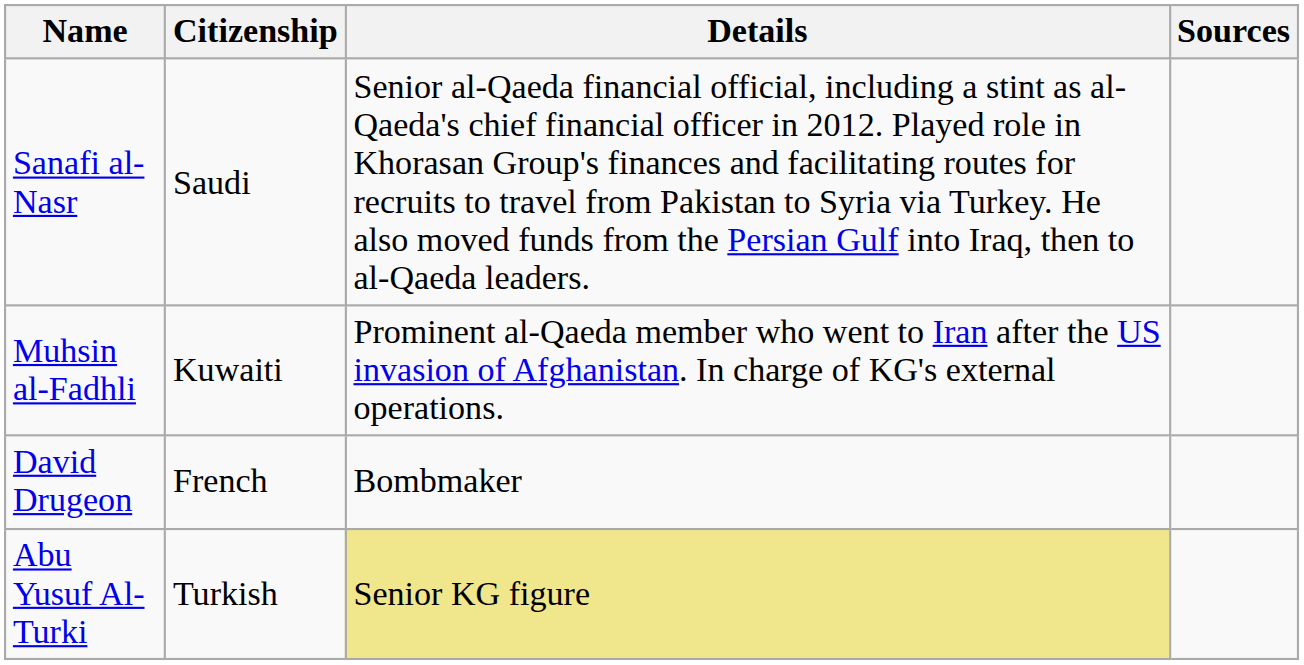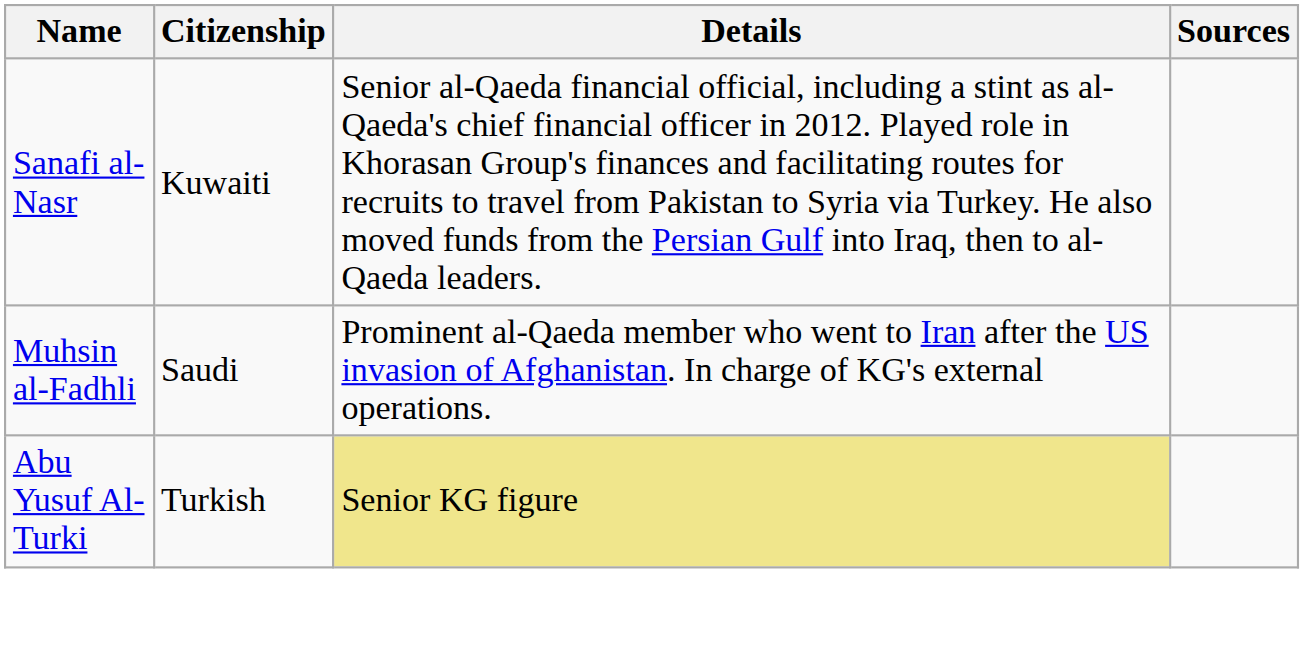 <table class="wikitable sortable">
 <tr>
 <th>Name</th>
 <th>Citizenship</th>
 <th>Details</th>
 <th>Sources</th>
 </tr>
 <tr>
 <td><a href='#'>Sanafi al-Nasr</a></td>
-<td>Saudi</td>
+<td>Kuwaiti</td>
 <td>Senior al-Qaeda financial official, including a stint as al-Qaeda's chief financial officer in 2012. Played role in Khorasan Group's finances and facilitating routes for recruits to travel from Pakistan to Syria via Turkey. He also moved funds from the <a href='#'>Persian Gulf</a> into Iraq, then to al-Qaeda leaders.</td>
 <td></td>
 </tr>
 <tr>
 <td><a href='#'>Muhsin al-Fadhli</a></td>
-<td>Kuwaiti</td>
+<td>Saudi</td>
 <td>Prominent al-Qaeda member who went to <a href='#'>Iran</a> after the <a href='#'>US invasion of Afghanistan</a>. In charge of KG's external operations.</td>
-<td></td>
-</tr>
-<tr>
-<td><a href='#'>David Drugeon</a></td>
-<td>French</td>
-<td>Bombmaker</td>
 <td></td>
 </tr>
 <tr>
 <td><a href='#'>Abu Yusuf Al-Turki</a></td>
 <td>Turkish</td>
 <td style="background: khaki;">Senior KG figure</td>
 <td></td>
 </tr>
 </table>
